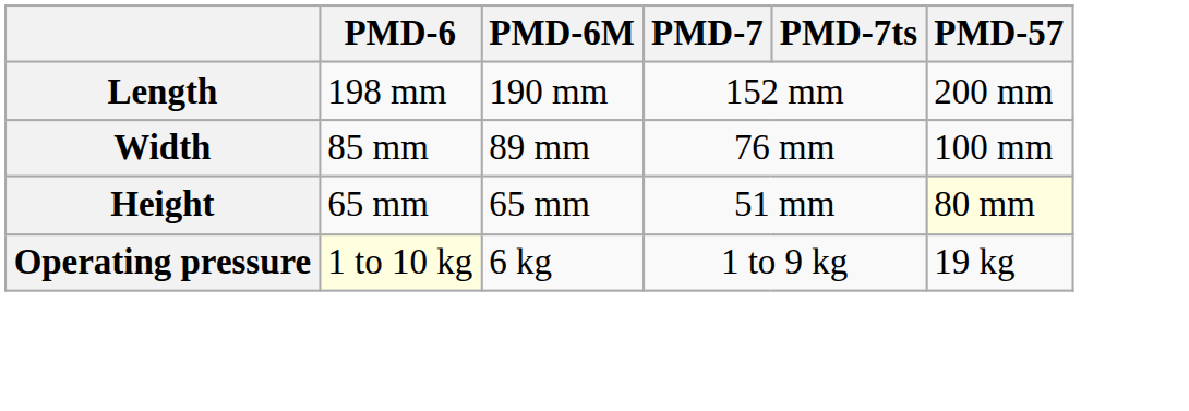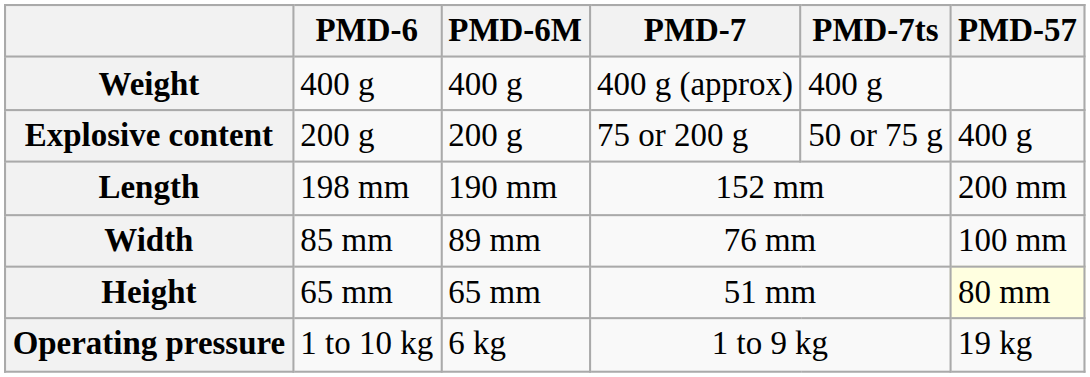 <table class=wikitable>
 <tr>
 <th></th>
 <th>PMD-6</th>
 <th>PMD-6M</th>
 <th>PMD-7</th>
 <th>PMD-7ts</th>
 <th>PMD-57</th>
+</tr>
+<tr>
+<th>Weight</th>
+<td>400 g</td>
+<td>400 g</td>
+<td>400 g (approx)</td>
+<td>400 g</td>
+<td></td>
+</tr>
+<tr>
+<th>Explosive content</th>
+<td>200 g</td>
+<td>200 g</td>
+<td>75 or 200 g</td>
+<td>50 or 75 g</td>
+<td>400 g</td>
 </tr>
 <tr>
 <th>Length</th>
 <td>198 mm</td>
 <td>190 mm</td>
 <td colspan=2 align=center>152 mm</td>
 <td>200 mm</td>
 </tr>
 <tr>
 <th>Width</th>
 <td>85 mm</td>
 <td>89 mm</td>
 <td colspan=2 align=center>76 mm</td>
 <td>100 mm</td>
 </tr>
 <tr>
 <th>Height</th>
 <td>65 mm</td>
 <td>65 mm</td>
 <td colspan=2 align=center>51 mm</td>
 <td style="background: lightyellow;">80 mm</td>
 </tr>
 <tr>
 <th>Operating pressure</th>
-<td style="background: lightyellow;">1 to 10 kg</td>
+<td>1 to 10 kg</td>
 <td>6 kg</td>
 <td colspan=2 align=center>1 to 9 kg</td>
 <td>19 kg</td>
 </tr>
 </table>
